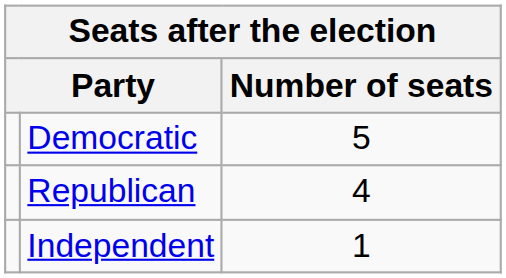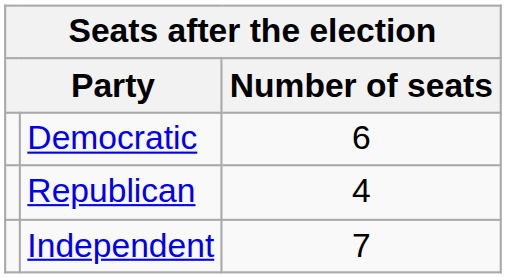 <table class=wikitable style="float:right; margin-left:1em">
 <tr>
 <th colspan = 6><span>Seats after the election</span></th>
 </tr>
 <tr>
 <th colspan = 2><span>Party</span></th>
 <th><span>Number of seats</span></th>
 </tr>
 <tr>
 <td></td>
 <td><span><a href='#'>Democratic</a></span></td>
-<td style="text-align:center;"><span>5</span></td>
+<td style="text-align:center;"><span>6</span></td>
 </tr>
 <tr>
 <td></td>
 <td><span><a href='#'>Republican</a></span></td>
 <td style="text-align:center;"><span>4</span></td>
 </tr>
 <tr>
 <td></td>
 <td><span><a href='#'>Independent</a></span></td>
-<td style="text-align:center;"><span>1</span></td>
+<td style="text-align:center;"><span>7</span></td>
 </tr>
 </table>
